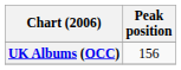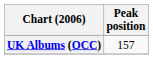 <table class="wikitable sortable plainrowheaders" style="text-align:center">
 <tr>
 <th scope="col">Chart (2006)</th>
 <th scope="col">Peak<br>position</th>
 </tr>
 <tr>
 </tr>
 <tr>
 </tr>
 <tr>
 <th scope="row"><a href='#'>UK Albums</a> (<a href='#'>OCC</a>)</th>
-<td>156</td>
+<td>157</td>
 </tr>
 <tr>
 </tr>
 </table>
